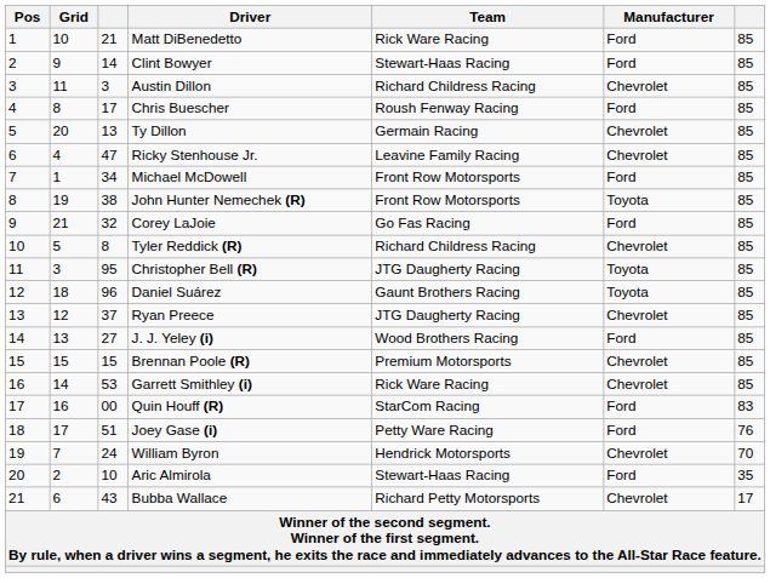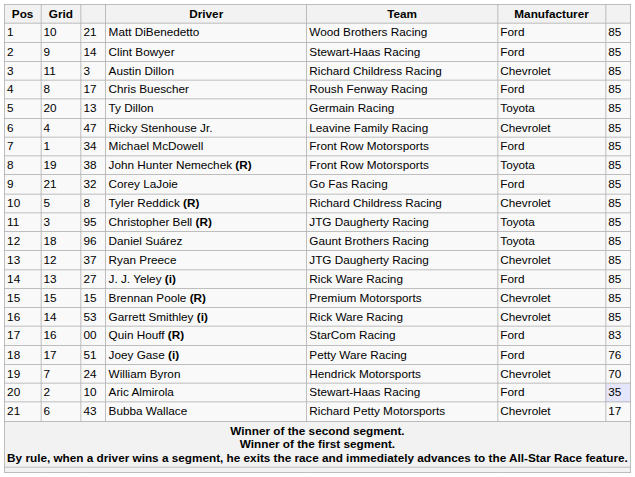 <table class="wikitable" style="font-size:98%">
 <tr>
 <th>Pos</th>
 <th>Grid</th>
 <th></th>
 <th>Driver</th>
 <th>Team</th>
 <th>Manufacturer</th>
 <th></th>
 </tr>
 <tr>
 <td>1</td>
 <td>10</td>
 <td>21</td>
 <td>Matt DiBenedetto</td>
-<td>Rick Ware Racing</td>
+<td>Wood Brothers Racing</td>
 <td>Ford</td>
 <td>85</td>
 </tr>
 <tr>
 <td>2</td>
 <td>9</td>
 <td>14</td>
 <td>Clint Bowyer</td>
 <td>Stewart-Haas Racing</td>
 <td>Ford</td>
 <td>85</td>
 </tr>
 <tr>
 <td>3</td>
 <td>11</td>
 <td>3</td>
 <td>Austin Dillon</td>
 <td>Richard Childress Racing</td>
 <td>Chevrolet</td>
 <td>85</td>
 </tr>
 <tr>
 <td>4</td>
 <td>8</td>
 <td>17</td>
 <td>Chris Buescher</td>
 <td>Roush Fenway Racing</td>
 <td>Ford</td>
 <td>85</td>
 </tr>
 <tr>
 <td>5</td>
 <td>20</td>
 <td>13</td>
 <td>Ty Dillon</td>
 <td>Germain Racing</td>
-<td>Chevrolet</td>
+<td>Toyota</td>
 <td>85</td>
 </tr>
 <tr>
 <td>6</td>
 <td>4</td>
 <td>47</td>
 <td>Ricky Stenhouse Jr.</td>
 <td>Leavine Family Racing</td>
 <td>Chevrolet</td>
 <td>85</td>
 </tr>
 <tr>
 <td>7</td>
 <td>1</td>
 <td>34</td>
 <td>Michael McDowell</td>
 <td>Front Row Motorsports</td>
 <td>Ford</td>
 <td>85</td>
 </tr>
 <tr>
 <td>8</td>
 <td>19</td>
 <td>38</td>
 <td>John Hunter Nemechek <strong>(R)</strong></td>
 <td>Front Row Motorsports</td>
 <td>Toyota</td>
 <td>85</td>
 </tr>
 <tr>
 <td>9</td>
 <td>21</td>
 <td>32</td>
 <td>Corey LaJoie</td>
 <td>Go Fas Racing</td>
 <td>Ford</td>
 <td>85</td>
 </tr>
 <tr>
 <td>10</td>
 <td>5</td>
 <td>8</td>
 <td>Tyler Reddick <strong>(R)</strong></td>
 <td>Richard Childress Racing</td>
 <td>Chevrolet</td>
 <td>85</td>
 </tr>
 <tr>
 <td>11</td>
 <td>3</td>
 <td>95</td>
 <td>Christopher Bell <strong>(R)</strong></td>
 <td>JTG Daugherty Racing</td>
 <td>Toyota</td>
 <td>85</td>
 </tr>
 <tr>
 <td>12</td>
 <td>18</td>
 <td>96</td>
 <td>Daniel Suárez</td>
 <td>Gaunt Brothers Racing</td>
 <td>Toyota</td>
 <td>85</td>
 </tr>
 <tr>
 <td>13</td>
 <td>12</td>
 <td>37</td>
 <td>Ryan Preece</td>
 <td>JTG Daugherty Racing</td>
 <td>Chevrolet</td>
 <td>85</td>
 </tr>
 <tr>
 <td>14</td>
 <td>13</td>
 <td>27</td>
 <td>J. J. Yeley <strong>(i)</strong></td>
-<td>Wood Brothers Racing</td>
+<td>Rick Ware Racing</td>
 <td>Ford</td>
 <td>85</td>
 </tr>
 <tr>
 <td>15</td>
 <td>15</td>
 <td>15</td>
 <td>Brennan Poole <strong>(R)</strong></td>
 <td>Premium Motorsports</td>
 <td>Chevrolet</td>
 <td>85</td>
 </tr>
 <tr>
 <td>16</td>
 <td>14</td>
 <td>53</td>
 <td>Garrett Smithley <strong>(i)</strong></td>
 <td>Rick Ware Racing</td>
 <td>Chevrolet</td>
 <td>85</td>
 </tr>
 <tr>
 <td>17</td>
 <td>16</td>
 <td>00</td>
 <td>Quin Houff <strong>(R)</strong></td>
 <td>StarCom Racing</td>
 <td>Ford</td>
 <td>83</td>
 </tr>
 <tr>
 <td>18</td>
 <td>17</td>
 <td>51</td>
 <td>Joey Gase <strong>(i)</strong></td>
 <td>Petty Ware Racing</td>
 <td>Ford</td>
 <td>76</td>
 </tr>
 <tr>
 <td>19</td>
 <td>7</td>
 <td>24</td>
 <td>William Byron</td>
 <td>Hendrick Motorsports</td>
 <td>Chevrolet</td>
 <td>70 </td>
 </tr>
 <tr>
 <td>20</td>
 <td>2</td>
 <td>10</td>
 <td>Aric Almirola</td>
 <td>Stewart-Haas Racing</td>
 <td>Ford</td>
-<td>35 </td>
+<td style="background: lavender;">35 </td>
 </tr>
 <tr>
 <td>21</td>
 <td>6</td>
 <td>43</td>
 <td>Bubba Wallace</td>
 <td>Richard Petty Motorsports</td>
 <td>Chevrolet</td>
 <td>17</td>
 </tr>
 <tr>
 <th colspan="7"> Winner of the second segment.<br> Winner of the first segment. <br> By rule, when a driver wins a segment, he exits the race and immediately advances to the All-Star Race feature.</th>
 </tr>
 <tr>
 <th colspan="7"></th>
 </tr>
 </table>
